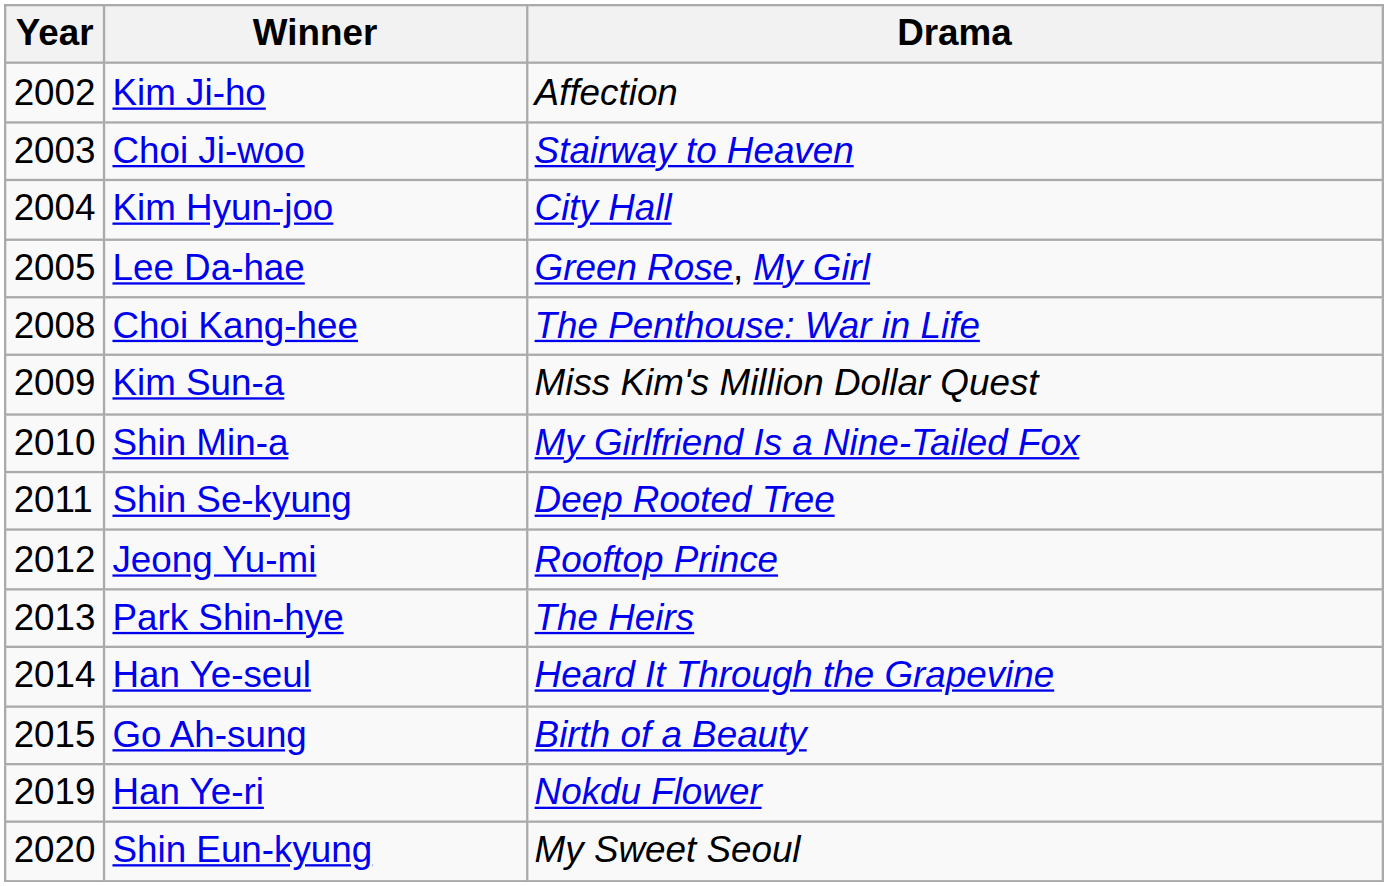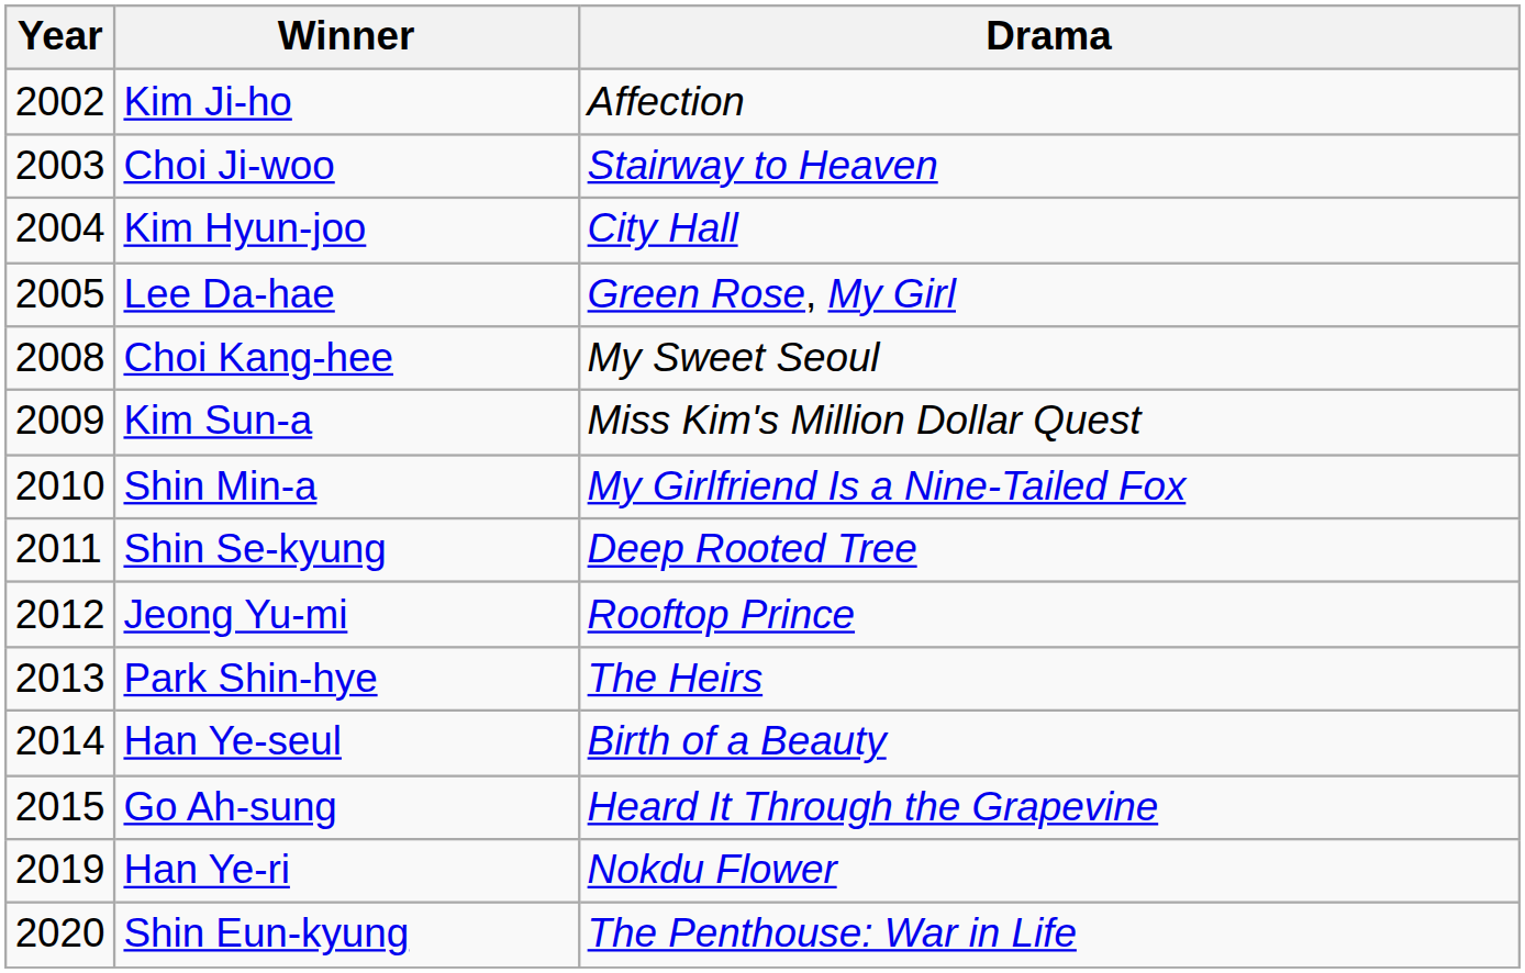 <table class="wikitable" style="width:600px">
 <tr>
 <th width=10>Year</th>
 <th>Winner</th>
 <th>Drama</th>
 </tr>
 <tr>
 <td>2002</td>
 <td><a href='#'>Kim Ji-ho</a></td>
 <td><em>Affection</em></td>
 </tr>
 <tr>
 <td>2003</td>
 <td><a href='#'>Choi Ji-woo</a></td>
 <td><em><a href='#'>Stairway to Heaven</a></em></td>
 </tr>
 <tr>
 <td>2004</td>
 <td><a href='#'>Kim Hyun-joo</a></td>
 <td><em><a href='#'>City Hall</a></em></td>
 </tr>
 <tr>
 <td>2005</td>
 <td><a href='#'>Lee Da-hae</a></td>
 <td><em><a href='#'>Green Rose</a></em>, <em><a href='#'>My Girl</a></em></td>
 </tr>
 <tr>
 <td>2008</td>
 <td><a href='#'>Choi Kang-hee</a></td>
-<td><em><a href='#'>The Penthouse: War in Life</a></em></td>
+<td><em>My Sweet Seoul</em></td>
 </tr>
 <tr>
 <td>2009</td>
 <td><a href='#'>Kim Sun-a</a></td>
 <td><em>Miss Kim's Million Dollar Quest</em></td>
 </tr>
 <tr>
 <td>2010</td>
 <td><a href='#'>Shin Min-a</a></td>
 <td><em><a href='#'>My Girlfriend Is a Nine-Tailed Fox</a></em></td>
 </tr>
 <tr>
 <td>2011</td>
 <td><a href='#'>Shin Se-kyung</a></td>
 <td><em><a href='#'>Deep Rooted Tree</a></em></td>
 </tr>
 <tr>
 <td>2012</td>
 <td><a href='#'>Jeong Yu-mi</a></td>
 <td><em><a href='#'>Rooftop Prince</a></em></td>
 </tr>
 <tr>
 <td>2013</td>
 <td><a href='#'>Park Shin-hye</a></td>
 <td><em><a href='#'>The Heirs</a></em></td>
 </tr>
 <tr>
 <td>2014</td>
 <td><a href='#'>Han Ye-seul</a></td>
-<td><em><a href='#'>Heard It Through the Grapevine</a></em></td>
+<td><em><a href='#'>Birth of a Beauty</a></em></td>
 </tr>
 <tr>
 <td>2015</td>
 <td><a href='#'>Go Ah-sung</a></td>
-<td><em><a href='#'>Birth of a Beauty</a></em></td>
+<td><em><a href='#'>Heard It Through the Grapevine</a></em></td>
 </tr>
 <tr>
 <td>2019</td>
 <td><a href='#'>Han Ye-ri</a></td>
 <td><em><a href='#'>Nokdu Flower</a></em></td>
 </tr>
 <tr>
 <td>2020</td>
 <td><a href='#'>Shin Eun-kyung</a></td>
-<td><em>My Sweet Seoul</em></td>
+<td><em><a href='#'>The Penthouse: War in Life</a></em></td>
 </tr>
 <tr>
 </tr>
 </table>
